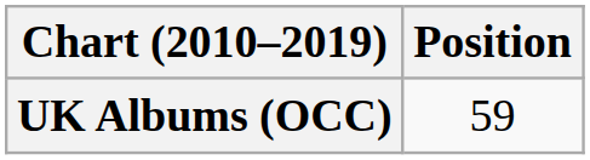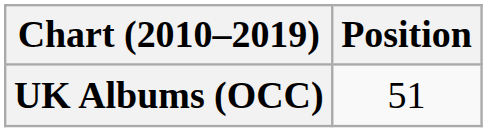 <table class="wikitable plainrowheaders" style="text-align:center;">
 <tr>
 <th scope="col">Chart (2010–2019)</th>
 <th scope="col">Position</th>
 </tr>
 <tr>
 <th scope="row">UK Albums (OCC)</th>
-<td>59</td>
+<td>51</td>
 </tr>
 </table>
